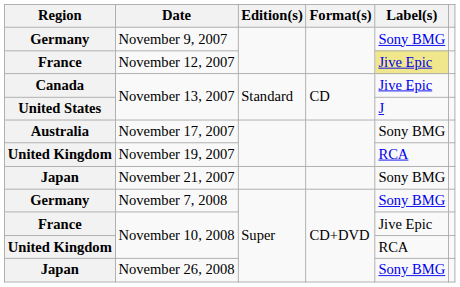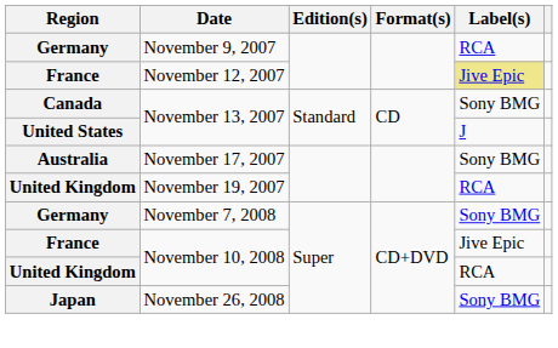 <table class="wikitable sortable plainrowheaders">
 <tr>
 <th scope="col">Region</th>
 <th scope="col">Date</th>
 <th scope="col">Edition(s)</th>
 <th scope="col">Format(s)</th>
 <th scope="col">Label(s)</th>
 <th scope="col"></th>
 </tr>
 <tr>
 <th scope="row">Germany</th>
 <td>November 9, 2007</td>
 <td rowspan="2"></td>
 <td rowspan="2"></td>
-<td><a href='#'>Sony BMG</a></td>
+<td><a href='#'>RCA</a></td>
 <td align="center"></td>
 </tr>
 <tr>
 <th scope="row">France</th>
 <td>November 12, 2007</td>
 <td style="background: khaki;"><a href='#'>Jive Epic</a></td>
 <td align="center"></td>
 </tr>
 <tr>
 <th scope="row">Canada</th>
 <td rowspan="2">November 13, 2007</td>
 <td rowspan="2">Standard</td>
 <td rowspan="2">CD</td>
-<td><a href='#'>Jive Epic</a></td>
+<td>Sony BMG</td>
 <td align="center"></td>
 </tr>
 <tr>
 <th scope="row">United States</th>
 <td><a href='#'>J</a></td>
 <td align="center"></td>
 </tr>
 <tr>
 <th scope="row">Australia</th>
 <td>November 17, 2007</td>
 <td rowspan="2"></td>
 <td rowspan="2"></td>
 <td>Sony BMG</td>
 <td align="center"></td>
 </tr>
 <tr>
 <th scope="row">United Kingdom</th>
 <td>November 19, 2007</td>
 <td><a href='#'>RCA</a></td>
-<td align="center"></td>
-</tr>
-<tr>
-<th scope="row">Japan</th>
-<td>November 21, 2007</td>
-<td></td>
-<td></td>
-<td>Sony BMG</td>
 <td align="center"></td>
 </tr>
 <tr>
 <th scope="row">Germany</th>
 <td>November 7, 2008</td>
 <td rowspan="4">Super</td>
 <td rowspan="4">CD+DVD</td>
 <td><a href='#'>Sony BMG</a></td>
 <td align="center"></td>
 </tr>
 <tr>
 <th scope="row">France</th>
 <td rowspan="2">November 10, 2008</td>
 <td>Jive Epic</td>
 <td align="center"></td>
 </tr>
 <tr>
 <th scope="row">United Kingdom</th>
 <td>RCA</td>
 <td align="center"></td>
 </tr>
 <tr>
 <th scope="row">Japan</th>
 <td>November 26, 2008</td>
 <td><a href='#'>Sony BMG</a></td>
 <td align="center"></td>
 </tr>
 </table>
